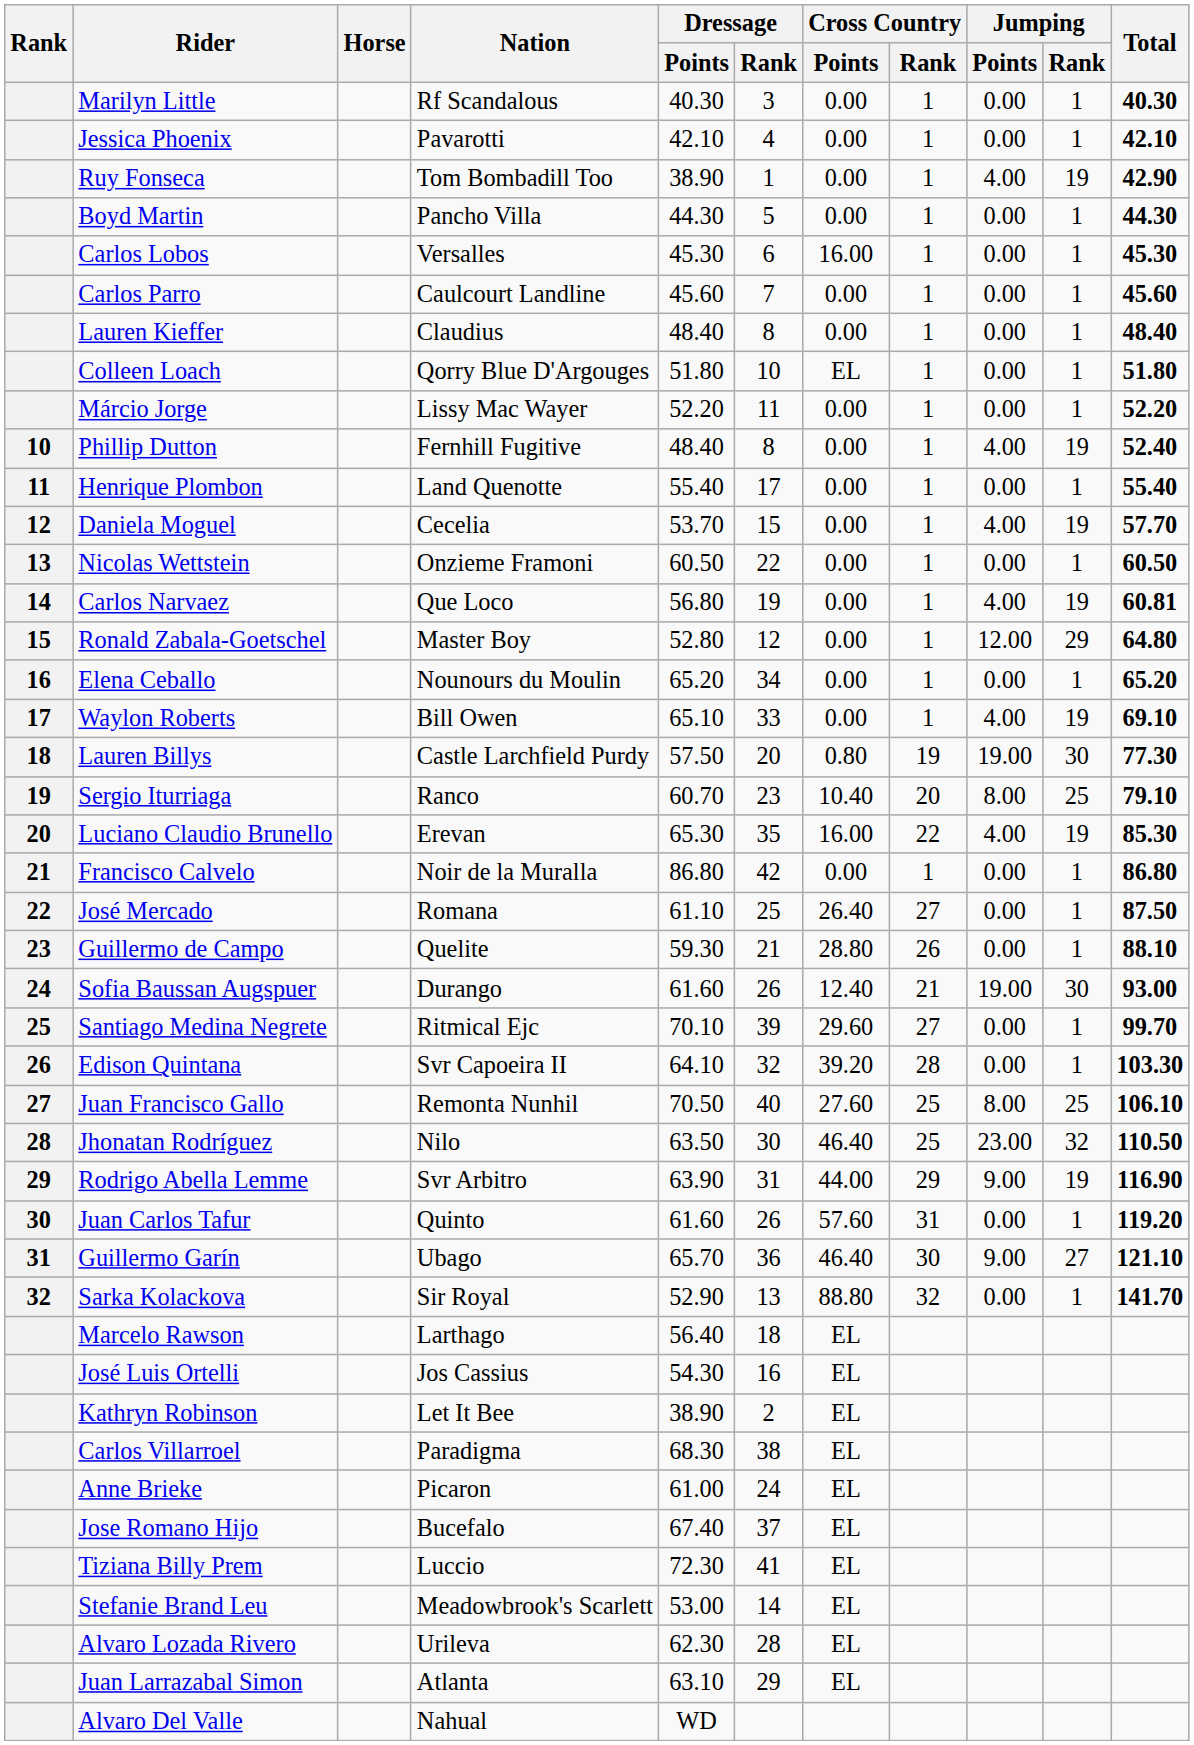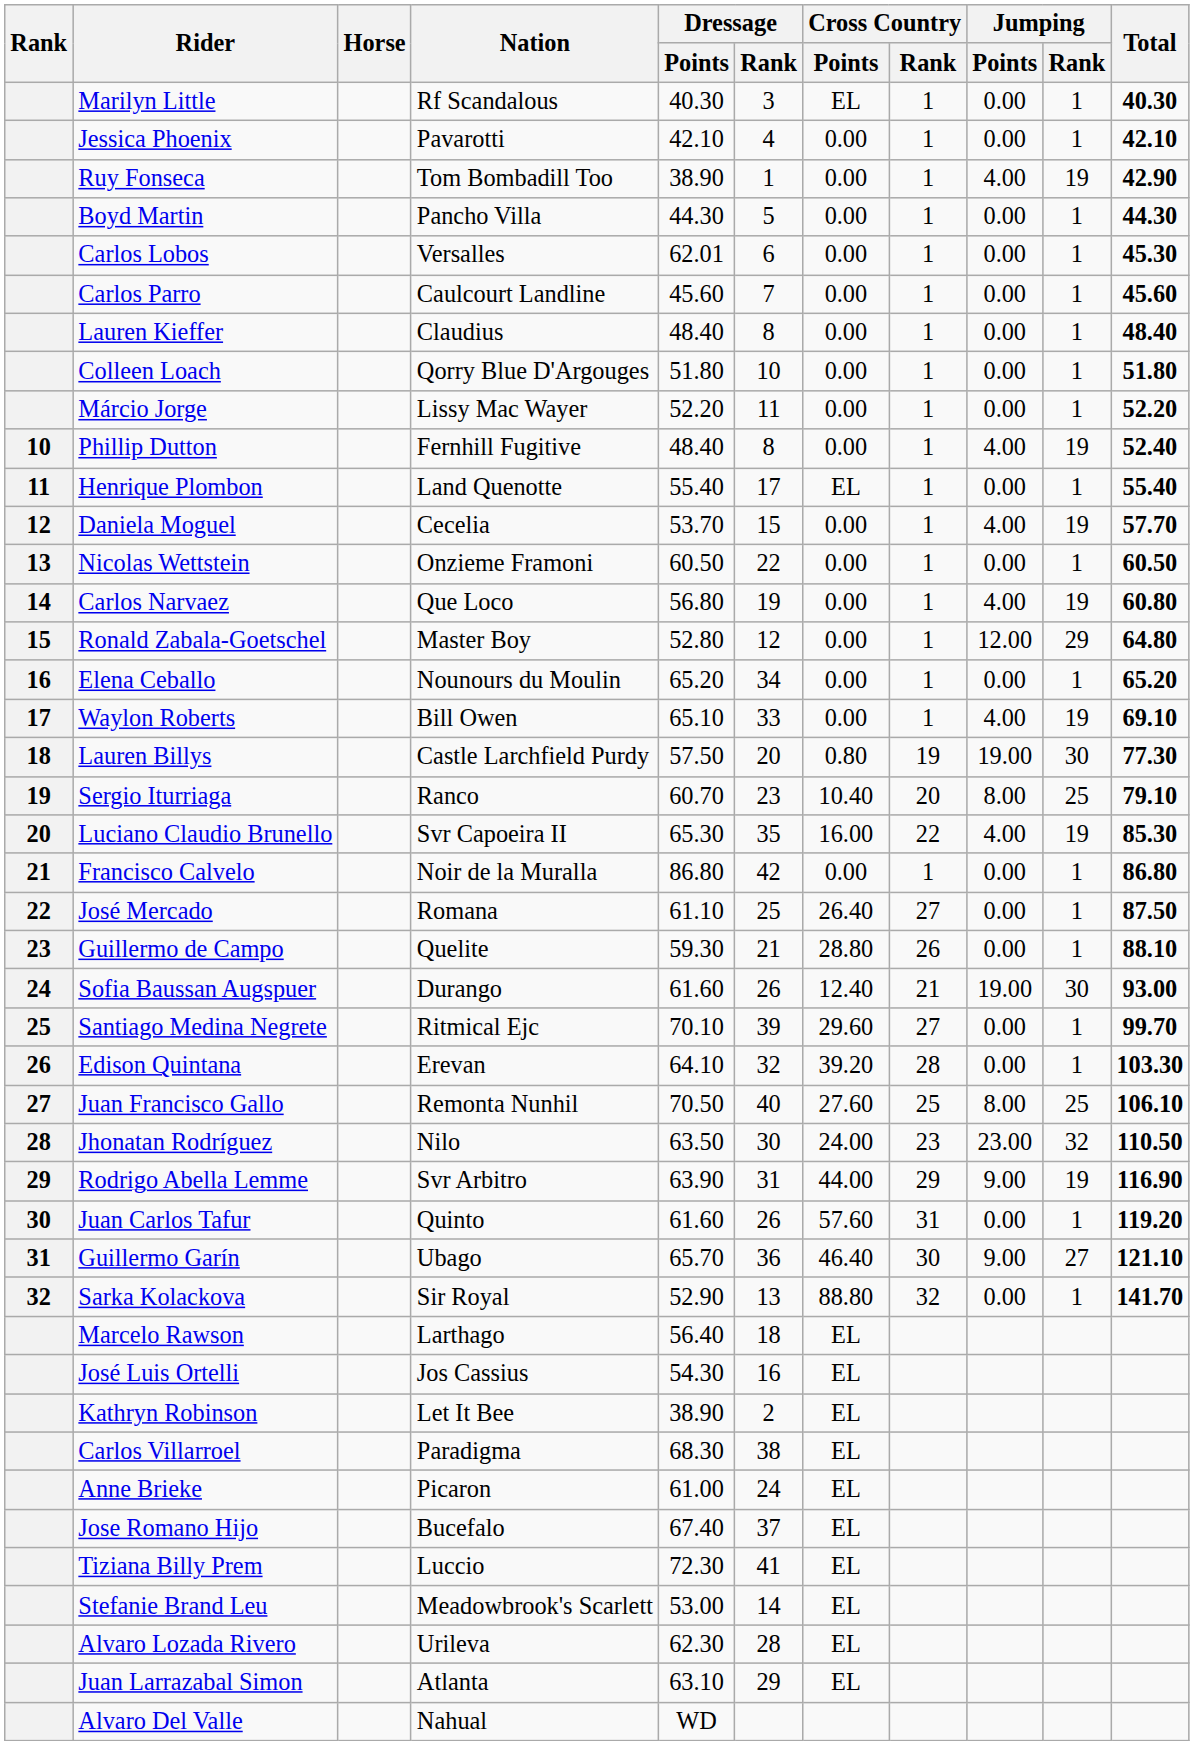 <table class="wikitable sortable" style="text-align:center">
 <tr>
 <th rowspan="2">Rank</th>
 <th rowspan="2">Rider</th>
 <th rowspan="2">Horse</th>
 <th rowspan="2">Nation</th>
 <th colspan="2">Dressage</th>
 <th colspan="2">Cross Country</th>
 <th colspan="2">Jumping</th>
 <th rowspan="2">Total</th>
 </tr>
 <tr>
 <th>Points</th>
 <th>Rank</th>
 <th>Points</th>
 <th>Rank</th>
 <th>Points</th>
 <th>Rank</th>
 </tr>
 <tr>
 <th></th>
 <td align=left><a href='#'>Marilyn Little</a></td>
 <td align=left></td>
 <td align=left>Rf Scandalous</td>
 <td>40.30</td>
 <td>3</td>
-<td>0.00</td>
+<td>EL</td>
 <td>1</td>
 <td>0.00</td>
 <td>1</td>
 <td><strong>40.30</strong></td>
 </tr>
 <tr>
 <th></th>
 <td align=left><a href='#'>Jessica Phoenix</a></td>
 <td align=left></td>
 <td align=left>Pavarotti</td>
 <td>42.10</td>
 <td>4</td>
 <td>0.00</td>
 <td>1</td>
 <td>0.00</td>
 <td>1</td>
 <td><strong>42.10</strong></td>
 </tr>
 <tr>
 <th></th>
 <td align=left><a href='#'>Ruy Fonseca</a></td>
 <td align=left></td>
 <td align=left>Tom Bombadill Too</td>
 <td>38.90</td>
 <td>1</td>
 <td>0.00</td>
 <td>1</td>
 <td>4.00</td>
 <td>19</td>
 <td><strong>42.90</strong></td>
 </tr>
 <tr>
 <th></th>
 <td align=left><a href='#'>Boyd Martin</a></td>
 <td align=left></td>
 <td align=left>Pancho Villa</td>
 <td>44.30</td>
 <td>5</td>
 <td>0.00</td>
 <td>1</td>
 <td>0.00</td>
 <td>1</td>
 <td><strong>44.30</strong></td>
 </tr>
 <tr>
 <th></th>
 <td align=left><a href='#'>Carlos Lobos</a></td>
 <td align=left></td>
 <td align=left>Versalles</td>
-<td>45.30</td>
+<td>62.01</td>
 <td>6</td>
-<td>16.00</td>
+<td>0.00</td>
 <td>1</td>
 <td>0.00</td>
 <td>1</td>
 <td><strong>45.30</strong></td>
 </tr>
 <tr>
 <th></th>
 <td align=left><a href='#'>Carlos Parro</a></td>
 <td align=left></td>
 <td align=left>Caulcourt Landline</td>
 <td>45.60</td>
 <td>7</td>
 <td>0.00</td>
 <td>1</td>
 <td>0.00</td>
 <td>1</td>
 <td><strong>45.60</strong></td>
 </tr>
 <tr>
 <th></th>
 <td align=left><a href='#'>Lauren Kieffer</a></td>
 <td align=left></td>
 <td align=left>Claudius</td>
 <td>48.40</td>
 <td>8</td>
 <td>0.00</td>
 <td>1</td>
 <td>0.00</td>
 <td>1</td>
 <td><strong>48.40</strong></td>
 </tr>
 <tr>
 <th></th>
 <td align=left><a href='#'>Colleen Loach</a></td>
 <td align=left></td>
 <td align=left>Qorry Blue D'Argouges</td>
 <td>51.80</td>
 <td>10</td>
-<td>EL</td>
+<td>0.00</td>
 <td>1</td>
 <td>0.00</td>
 <td>1</td>
 <td><strong>51.80</strong></td>
 </tr>
 <tr>
 <th></th>
 <td align=left><a href='#'>Márcio Jorge</a></td>
 <td align=left></td>
 <td align=left>Lissy Mac Wayer</td>
 <td>52.20</td>
 <td>11</td>
 <td>0.00</td>
 <td>1</td>
 <td>0.00</td>
 <td>1</td>
 <td><strong>52.20</strong></td>
 </tr>
 <tr>
 <th>10</th>
 <td align=left><a href='#'>Phillip Dutton</a></td>
 <td align=left></td>
 <td align=left>Fernhill Fugitive</td>
 <td>48.40</td>
 <td>8</td>
 <td>0.00</td>
 <td>1</td>
 <td>4.00</td>
 <td>19</td>
 <td><strong>52.40</strong></td>
 </tr>
 <tr>
 <th>11</th>
 <td align=left><a href='#'>Henrique Plombon</a></td>
 <td align=left></td>
 <td align=left>Land Quenotte</td>
 <td>55.40</td>
 <td>17</td>
-<td>0.00</td>
+<td>EL</td>
 <td>1</td>
 <td>0.00</td>
 <td>1</td>
 <td><strong>55.40</strong></td>
 </tr>
 <tr>
 <th>12</th>
 <td align=left><a href='#'>Daniela Moguel</a></td>
 <td align=left></td>
 <td align=left>Cecelia</td>
 <td>53.70</td>
 <td>15</td>
 <td>0.00</td>
 <td>1</td>
 <td>4.00</td>
 <td>19</td>
 <td><strong>57.70</strong></td>
 </tr>
 <tr>
 <th>13</th>
 <td align=left><a href='#'>Nicolas Wettstein</a></td>
 <td align=left></td>
 <td align=left>Onzieme Framoni</td>
 <td>60.50</td>
 <td>22</td>
 <td>0.00</td>
 <td>1</td>
 <td>0.00</td>
 <td>1</td>
 <td><strong>60.50</strong></td>
 </tr>
 <tr>
 <th>14</th>
 <td align=left><a href='#'>Carlos Narvaez</a></td>
 <td align=left></td>
 <td align=left>Que Loco</td>
 <td>56.80</td>
 <td>19</td>
 <td>0.00</td>
 <td>1</td>
 <td>4.00</td>
 <td>19</td>
-<td><strong>60.81</strong></td>
+<td><strong>60.80</strong></td>
 </tr>
 <tr>
 <th>15</th>
 <td align=left><a href='#'>Ronald Zabala-Goetschel</a></td>
 <td align=left></td>
 <td align=left>Master Boy</td>
 <td>52.80</td>
 <td>12</td>
 <td>0.00</td>
 <td>1</td>
 <td>12.00</td>
 <td>29</td>
 <td><strong>64.80</strong></td>
 </tr>
 <tr>
 <th>16</th>
 <td align=left><a href='#'>Elena Ceballo</a></td>
 <td align=left></td>
 <td align=left>Nounours du Moulin</td>
 <td>65.20</td>
 <td>34</td>
 <td>0.00</td>
 <td>1</td>
 <td>0.00</td>
 <td>1</td>
 <td><strong>65.20</strong></td>
 </tr>
 <tr>
 <th>17</th>
 <td align=left><a href='#'>Waylon Roberts</a></td>
 <td align=left></td>
 <td align=left>Bill Owen</td>
 <td>65.10</td>
 <td>33</td>
 <td>0.00</td>
 <td>1</td>
 <td>4.00</td>
 <td>19</td>
 <td><strong>69.10</strong></td>
 </tr>
 <tr>
 <th>18</th>
 <td align=left><a href='#'>Lauren Billys</a></td>
 <td align=left></td>
 <td align=left>Castle Larchfield Purdy</td>
 <td>57.50</td>
 <td>20</td>
 <td>0.80</td>
 <td>19</td>
 <td>19.00</td>
 <td>30</td>
 <td><strong>77.30</strong></td>
 </tr>
 <tr>
 <th>19</th>
 <td align=left><a href='#'>Sergio Iturriaga</a></td>
 <td align=left></td>
 <td align=left>Ranco</td>
 <td>60.70</td>
 <td>23</td>
 <td>10.40</td>
 <td>20</td>
 <td>8.00</td>
 <td>25</td>
 <td><strong>79.10</strong></td>
 </tr>
 <tr>
 <th>20</th>
 <td align=left><a href='#'>Luciano Claudio Brunello</a></td>
 <td align=left></td>
-<td align=left>Erevan</td>
+<td align=left>Svr Capoeira II</td>
 <td>65.30</td>
 <td>35</td>
 <td>16.00</td>
 <td>22</td>
 <td>4.00</td>
 <td>19</td>
 <td><strong>85.30</strong></td>
 </tr>
 <tr>
 <th>21</th>
 <td align=left><a href='#'>Francisco Calvelo</a></td>
 <td align=left></td>
 <td align=left>Noir de la Muralla</td>
 <td>86.80</td>
 <td>42</td>
 <td>0.00</td>
 <td>1</td>
 <td>0.00</td>
 <td>1</td>
 <td><strong>86.80</strong></td>
 </tr>
 <tr>
 <th>22</th>
 <td align=left><a href='#'>José Mercado</a></td>
 <td align=left></td>
 <td align=left>Romana</td>
 <td>61.10</td>
 <td>25</td>
 <td>26.40</td>
 <td>27</td>
 <td>0.00</td>
 <td>1</td>
 <td><strong>87.50</strong></td>
 </tr>
 <tr>
 <th>23</th>
 <td align=left><a href='#'>Guillermo de Campo</a></td>
 <td align=left></td>
 <td align=left>Quelite</td>
 <td>59.30</td>
 <td>21</td>
 <td>28.80</td>
 <td>26</td>
 <td>0.00</td>
 <td>1</td>
 <td><strong>88.10</strong></td>
 </tr>
 <tr>
 <th>24</th>
 <td align=left><a href='#'>Sofia Baussan Augspuer</a></td>
 <td align=left></td>
 <td align=left>Durango</td>
 <td>61.60</td>
 <td>26</td>
 <td>12.40</td>
 <td>21</td>
 <td>19.00</td>
 <td>30</td>
 <td><strong>93.00</strong></td>
 </tr>
 <tr>
 <th>25</th>
 <td align=left><a href='#'>Santiago Medina Negrete</a></td>
 <td align=left></td>
 <td align=left>Ritmical Ejc</td>
 <td>70.10</td>
 <td>39</td>
 <td>29.60</td>
 <td>27</td>
 <td>0.00</td>
 <td>1</td>
 <td><strong>99.70</strong></td>
 </tr>
 <tr>
 <th>26</th>
 <td align=left><a href='#'>Edison Quintana</a></td>
 <td align=left></td>
-<td align=left>Svr Capoeira II</td>
+<td align=left>Erevan</td>
 <td>64.10</td>
 <td>32</td>
 <td>39.20</td>
 <td>28</td>
 <td>0.00</td>
 <td>1</td>
 <td><strong>103.30</strong></td>
 </tr>
 <tr>
 <th>27</th>
 <td align=left><a href='#'>Juan Francisco Gallo</a></td>
 <td align=left></td>
 <td align=left>Remonta Nunhil</td>
 <td>70.50</td>
 <td>40</td>
 <td>27.60</td>
 <td>25</td>
 <td>8.00</td>
 <td>25</td>
 <td><strong>106.10</strong></td>
 </tr>
 <tr>
 <th>28</th>
 <td align=left><a href='#'>Jhonatan Rodríguez</a></td>
 <td align=left></td>
 <td align=left>Nilo</td>
 <td>63.50</td>
 <td>30</td>
-<td>46.40</td>
-<td>25</td>
+<td>24.00</td>
+<td>23</td>
 <td>23.00</td>
 <td>32</td>
 <td><strong>110.50</strong></td>
 </tr>
 <tr>
 <th>29</th>
 <td align=left><a href='#'>Rodrigo Abella Lemme</a></td>
 <td align=left></td>
 <td align=left>Svr Arbitro</td>
 <td>63.90</td>
 <td>31</td>
 <td>44.00</td>
 <td>29</td>
 <td>9.00</td>
 <td>19</td>
 <td><strong>116.90</strong></td>
 </tr>
 <tr>
 <th>30</th>
 <td align=left><a href='#'>Juan Carlos Tafur</a></td>
 <td align=left></td>
 <td align=left>Quinto</td>
 <td>61.60</td>
 <td>26</td>
 <td>57.60</td>
 <td>31</td>
 <td>0.00</td>
 <td>1</td>
 <td><strong>119.20</strong></td>
 </tr>
 <tr>
 <th>31</th>
 <td align=left><a href='#'>Guillermo Garín</a></td>
 <td align=left></td>
 <td align=left>Ubago</td>
 <td>65.70</td>
 <td>36</td>
 <td>46.40</td>
 <td>30</td>
 <td>9.00</td>
 <td>27</td>
 <td><strong>121.10</strong></td>
 </tr>
 <tr>
 <th>32</th>
 <td align=left><a href='#'>Sarka Kolackova</a></td>
 <td align=left></td>
 <td align=left>Sir Royal</td>
 <td>52.90</td>
 <td>13</td>
 <td>88.80</td>
 <td>32</td>
 <td>0.00</td>
 <td>1</td>
 <td><strong>141.70</strong></td>
 </tr>
 <tr>
 <th></th>
 <td align=left><a href='#'>Marcelo Rawson</a></td>
 <td align=left></td>
 <td align=left>Larthago</td>
 <td>56.40</td>
 <td>18</td>
 <td>EL</td>
 <td></td>
 <td></td>
 <td></td>
 <td><strong></strong></td>
 </tr>
 <tr>
 <th></th>
 <td align=left><a href='#'>José Luis Ortelli</a></td>
 <td align=left></td>
 <td align=left>Jos Cassius</td>
 <td>54.30</td>
 <td>16</td>
 <td>EL</td>
 <td></td>
 <td></td>
 <td></td>
 <td><strong></strong></td>
 </tr>
 <tr>
 <th></th>
 <td align=left><a href='#'>Kathryn Robinson</a></td>
 <td align=left></td>
 <td align=left>Let It Bee</td>
 <td>38.90</td>
 <td>2</td>
 <td>EL</td>
 <td></td>
 <td></td>
 <td></td>
 <td><strong></strong></td>
 </tr>
 <tr>
 <th></th>
 <td align=left><a href='#'>Carlos Villarroel</a></td>
 <td align=left></td>
 <td align=left>Paradigma</td>
 <td>68.30</td>
 <td>38</td>
 <td>EL</td>
 <td></td>
 <td></td>
 <td></td>
 <td><strong></strong></td>
 </tr>
 <tr>
 <th></th>
 <td align=left><a href='#'>Anne Brieke</a></td>
 <td align=left></td>
 <td align=left>Picaron</td>
 <td>61.00</td>
 <td>24</td>
 <td>EL</td>
 <td></td>
 <td></td>
 <td></td>
 <td><strong></strong></td>
 </tr>
 <tr>
 <th></th>
 <td align=left><a href='#'>Jose Romano Hijo</a></td>
 <td align=left></td>
 <td align=left>Bucefalo</td>
 <td>67.40</td>
 <td>37</td>
 <td>EL</td>
 <td></td>
 <td></td>
 <td></td>
 <td><strong></strong></td>
 </tr>
 <tr>
 <th></th>
 <td align=left><a href='#'>Tiziana Billy Prem</a></td>
 <td align=left></td>
 <td align=left>Luccio</td>
 <td>72.30</td>
 <td>41</td>
 <td>EL</td>
 <td></td>
 <td></td>
 <td></td>
 <td><strong></strong></td>
 </tr>
 <tr>
 <th></th>
 <td align=left><a href='#'>Stefanie Brand Leu</a></td>
 <td align=left></td>
 <td align=left>Meadowbrook's Scarlett</td>
 <td>53.00</td>
 <td>14</td>
 <td>EL</td>
 <td></td>
 <td></td>
 <td></td>
 <td><strong></strong></td>
 </tr>
 <tr>
 <th></th>
 <td align=left><a href='#'>Alvaro Lozada Rivero</a></td>
 <td align=left></td>
 <td align=left>Urileva</td>
 <td>62.30</td>
 <td>28</td>
 <td>EL</td>
 <td></td>
 <td></td>
 <td></td>
 <td><strong></strong></td>
 </tr>
 <tr>
 <th></th>
 <td align=left><a href='#'>Juan Larrazabal Simon</a></td>
 <td align=left></td>
 <td align=left>Atlanta</td>
 <td>63.10</td>
 <td>29</td>
 <td>EL</td>
 <td></td>
 <td></td>
 <td></td>
 <td><strong></strong></td>
 </tr>
 <tr>
 <th></th>
 <td align=left><a href='#'>Alvaro Del Valle</a></td>
 <td align=left></td>
 <td align=left>Nahual</td>
 <td>WD</td>
 <td></td>
 <td></td>
 <td></td>
 <td></td>
 <td></td>
 <td><strong></strong></td>
 </tr>
 </table>
